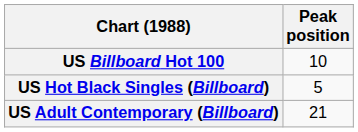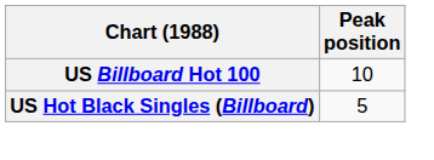 <table class="wikitable sortable plainrowheaders" style="text-align:center">
 <tr>
 <th align="center">Chart (1988)</th>
 <th align="center">Peak<br>position</th>
 </tr>
 <tr>
 <th scope="row">US <a href='#'><em>Billboard</em> Hot 100</a></th>
 <td align="center">10</td>
 </tr>
 <tr>
 <th scope="row">US <a href='#'>Hot Black Singles</a> (<a href='#'><em>Billboard</em></a>)</th>
 <td align="center">5</td>
 </tr>
-<tr>
-<th scope="row">US <a href='#'>Adult Contemporary</a> (<a href='#'><em>Billboard</em></a>)</th>
-<td align="center">21</td>
-</tr>
 </table>
